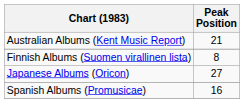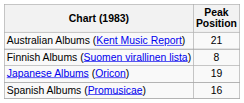 <table class="wikitable sortable">
 <tr>
 <th>Chart (1983)</th>
 <th>Peak<br>Position</th>
 </tr>
 <tr>
 <td>Australian Albums (<a href='#'>Kent Music Report</a>)</td>
 <td style="text-align:center;">21</td>
 </tr>
 <tr>
 </tr>
 <tr>
 <td>Finnish Albums (<a href='#'>Suomen virallinen lista</a>)</td>
 <td align="center">8</td>
 </tr>
 <tr>
 <td><a href='#'>Japanese Albums</a> (<a href='#'>Oricon</a>)</td>
-<td align="center">27</td>
+<td align="center">19</td>
 </tr>
 <tr>
 </tr>
 <tr>
 </tr>
 <tr>
 </tr>
 <tr>
 <td>Spanish Albums (<a href='#'>Promusicae</a>)</td>
 <td align="center">16</td>
 </tr>
 <tr>
 </tr>
 <tr>
 </tr>
 <tr>
 </tr>
 <tr>
 </tr>
 <tr>
 </tr>
 </table>
